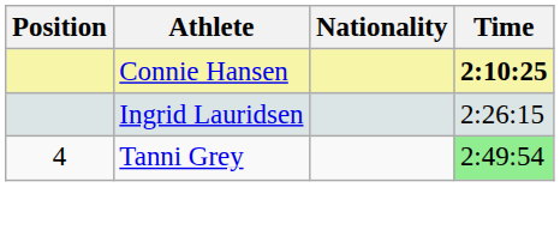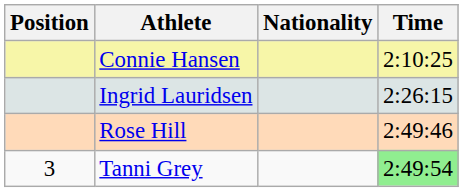 <table class="wikitable sortable">
 <tr>
 <th>Position</th>
 <th>Athlete</th>
 <th>Nationality</th>
 <th>Time</th>
 </tr>
 <tr bgcolor="#F7F6A8">
 <td align=center></td>
 <td><a href='#'>Connie Hansen</a></td>
 <td></td>
-<td><strong>2:10:25</strong></td>
+<td>2:10:25</td>
 </tr>
 <tr bgcolor="#DCE5E5">
 <td align=center></td>
 <td><a href='#'>Ingrid Lauridsen</a></td>
 <td></td>
 <td>2:26:15</td>
 </tr>
+<tr bgcolor="#FFDAB9">
+<td align=center></td>
+<td><a href='#'>Rose Hill</a></td>
+<td></td>
+<td>2:49:46</td>
+</tr>
 <tr>
-<td align=center>4</td>
+<td align=center>3</td>
 <td><a href='#'>Tanni Grey</a></td>
 <td></td>
 <td style="background: lightgreen;">2:49:54</td>
 </tr>
 </table>
